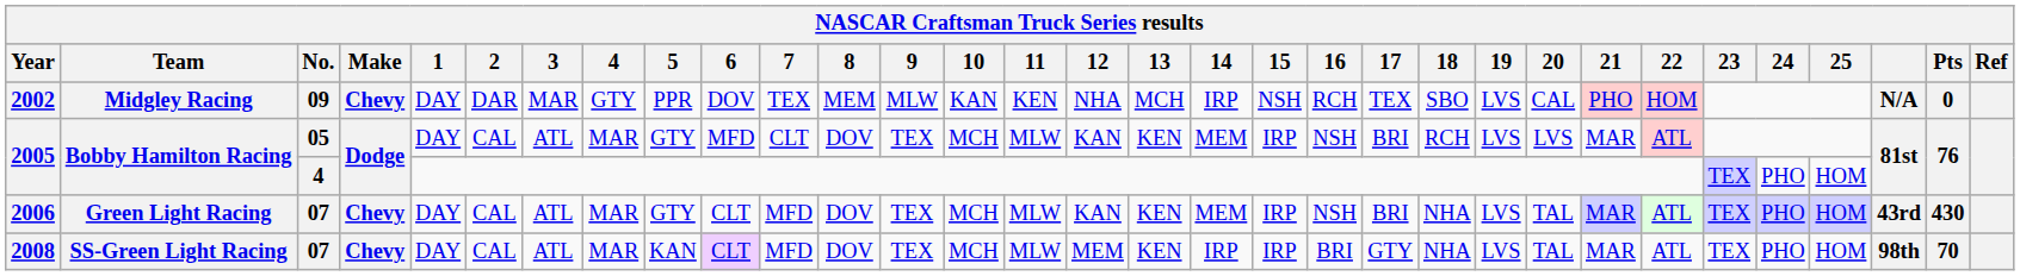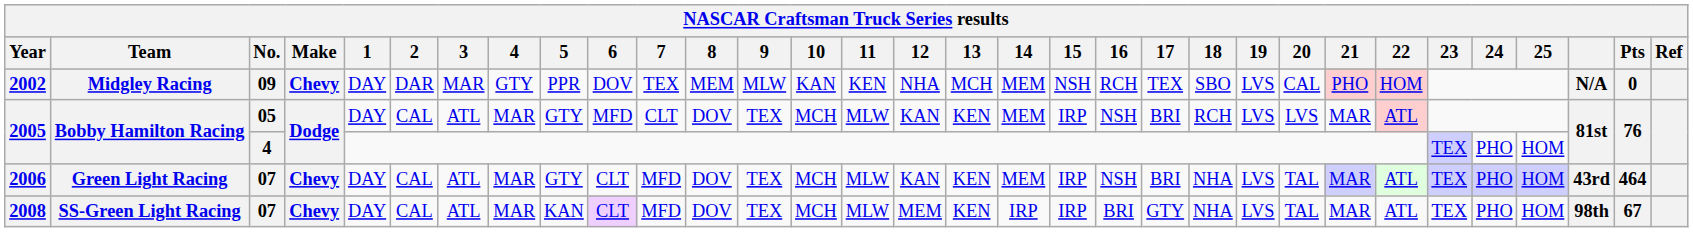 <table class="wikitable" style="text-align:center; font-size:75%">
 <tr>
 <th colspan=32><a href='#'>NASCAR Craftsman Truck Series</a> results</th>
 </tr>
 <tr>
 <th>Year</th>
 <th>Team</th>
 <th>No.</th>
 <th>Make</th>
 <th>1</th>
 <th>2</th>
 <th>3</th>
 <th>4</th>
 <th>5</th>
 <th>6</th>
 <th>7</th>
 <th>8</th>
 <th>9</th>
 <th>10</th>
 <th>11</th>
 <th>12</th>
 <th>13</th>
 <th>14</th>
 <th>15</th>
 <th>16</th>
 <th>17</th>
 <th>18</th>
 <th>19</th>
 <th>20</th>
 <th>21</th>
 <th>22</th>
 <th>23</th>
 <th>24</th>
 <th>25</th>
 <th></th>
 <th>Pts</th>
 <th>Ref</th>
 </tr>
 <tr>
 <th><a href='#'>2002</a></th>
 <th><a href='#'>Midgley Racing</a></th>
 <th>09</th>
 <th><a href='#'>Chevy</a></th>
 <td><a href='#'>DAY</a></td>
 <td><a href='#'>DAR</a></td>
 <td><a href='#'>MAR</a></td>
 <td><a href='#'>GTY</a></td>
 <td><a href='#'>PPR</a></td>
 <td><a href='#'>DOV</a></td>
 <td><a href='#'>TEX</a></td>
 <td><a href='#'>MEM</a></td>
 <td><a href='#'>MLW</a></td>
 <td><a href='#'>KAN</a></td>
 <td><a href='#'>KEN</a></td>
 <td><a href='#'>NHA</a></td>
 <td><a href='#'>MCH</a></td>
-<td><a href='#'>IRP</a></td>
+<td><a href='#'>MEM</a></td>
 <td><a href='#'>NSH</a></td>
 <td><a href='#'>RCH</a></td>
 <td><a href='#'>TEX</a></td>
 <td><a href='#'>SBO</a></td>
 <td><a href='#'>LVS</a></td>
 <td><a href='#'>CAL</a></td>
 <td style="background:#FFCFCF;"><a href='#'>PHO</a><br></td>
 <td style="background:#FFCFCF;"><a href='#'>HOM</a><br></td>
 <td colspan=3></td>
 <th>N/A</th>
 <th>0</th>
 <th></th>
 </tr>
 <tr>
 <th rowspan=2><a href='#'>2005</a></th>
 <th rowspan=2><a href='#'>Bobby Hamilton Racing</a></th>
 <th>05</th>
 <th rowspan=2><a href='#'>Dodge</a></th>
 <td><a href='#'>DAY</a></td>
 <td><a href='#'>CAL</a></td>
 <td><a href='#'>ATL</a></td>
 <td><a href='#'>MAR</a></td>
 <td><a href='#'>GTY</a></td>
 <td><a href='#'>MFD</a></td>
 <td><a href='#'>CLT</a></td>
 <td><a href='#'>DOV</a></td>
 <td><a href='#'>TEX</a></td>
 <td><a href='#'>MCH</a></td>
 <td><a href='#'>MLW</a></td>
 <td><a href='#'>KAN</a></td>
 <td><a href='#'>KEN</a></td>
 <td><a href='#'>MEM</a></td>
 <td><a href='#'>IRP</a></td>
 <td><a href='#'>NSH</a></td>
 <td><a href='#'>BRI</a></td>
 <td><a href='#'>RCH</a></td>
 <td><a href='#'>LVS</a></td>
 <td><a href='#'>LVS</a></td>
 <td><a href='#'>MAR</a></td>
 <td style="background:#FFCFCF;"><a href='#'>ATL</a><br></td>
 <td colspan=3></td>
 <th rowspan=2>81st</th>
 <th rowspan=2>76</th>
 <th rowspan=2></th>
 </tr>
 <tr>
 <th>4</th>
 <td colspan=22></td>
 <td style="background:#CFCFFF;"><a href='#'>TEX</a><br></td>
 <td><a href='#'>PHO</a></td>
 <td><a href='#'>HOM</a></td>
 </tr>
 <tr>
 <th><a href='#'>2006</a></th>
 <th><a href='#'>Green Light Racing</a></th>
 <th>07</th>
 <th><a href='#'>Chevy</a></th>
 <td><a href='#'>DAY</a></td>
 <td><a href='#'>CAL</a></td>
 <td><a href='#'>ATL</a></td>
 <td><a href='#'>MAR</a></td>
 <td><a href='#'>GTY</a></td>
 <td><a href='#'>CLT</a></td>
 <td><a href='#'>MFD</a></td>
 <td><a href='#'>DOV</a></td>
 <td><a href='#'>TEX</a></td>
 <td><a href='#'>MCH</a></td>
 <td><a href='#'>MLW</a></td>
 <td><a href='#'>KAN</a></td>
 <td><a href='#'>KEN</a></td>
 <td><a href='#'>MEM</a></td>
 <td><a href='#'>IRP</a></td>
 <td><a href='#'>NSH</a></td>
 <td><a href='#'>BRI</a></td>
 <td><a href='#'>NHA</a></td>
 <td><a href='#'>LVS</a></td>
 <td><a href='#'>TAL</a></td>
 <td style="background:#CFCFFF;"><a href='#'>MAR</a><br></td>
 <td style="background:#DFFFDF;"><a href='#'>ATL</a><br></td>
 <td style="background:#CFCFFF;"><a href='#'>TEX</a><br></td>
 <td style="background:#CFCFFF;"><a href='#'>PHO</a><br></td>
 <td style="background:#CFCFFF;"><a href='#'>HOM</a><br></td>
 <th>43rd</th>
-<th>430</th>
+<th>464</th>
 <th></th>
 </tr>
 <tr>
 <th><a href='#'>2008</a></th>
 <th><a href='#'>SS-Green Light Racing</a></th>
 <th>07</th>
 <th><a href='#'>Chevy</a></th>
 <td><a href='#'>DAY</a></td>
 <td><a href='#'>CAL</a></td>
 <td><a href='#'>ATL</a></td>
 <td><a href='#'>MAR</a></td>
 <td><a href='#'>KAN</a></td>
 <td style="background:#EFCFFF;"><a href='#'>CLT</a><br></td>
 <td><a href='#'>MFD</a></td>
 <td><a href='#'>DOV</a></td>
 <td><a href='#'>TEX</a></td>
 <td><a href='#'>MCH</a></td>
 <td><a href='#'>MLW</a></td>
 <td><a href='#'>MEM</a></td>
 <td><a href='#'>KEN</a></td>
 <td><a href='#'>IRP</a></td>
 <td><a href='#'>IRP</a></td>
 <td><a href='#'>BRI</a></td>
 <td><a href='#'>GTY</a></td>
 <td><a href='#'>NHA</a></td>
 <td><a href='#'>LVS</a></td>
 <td><a href='#'>TAL</a></td>
 <td><a href='#'>MAR</a></td>
 <td><a href='#'>ATL</a></td>
 <td><a href='#'>TEX</a></td>
 <td><a href='#'>PHO</a></td>
 <td><a href='#'>HOM</a></td>
 <th>98th</th>
-<th>70</th>
+<th>67</th>
 <th></th>
 </tr>
 </table>
